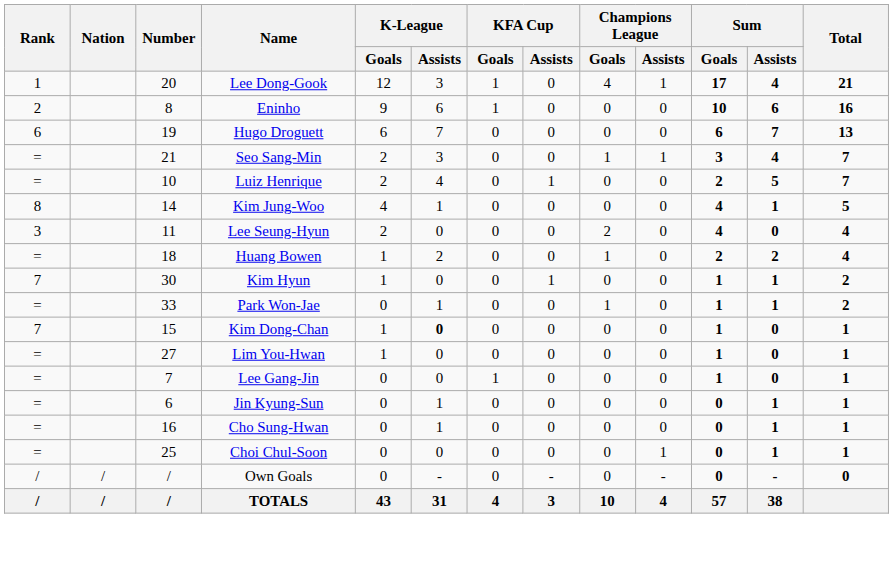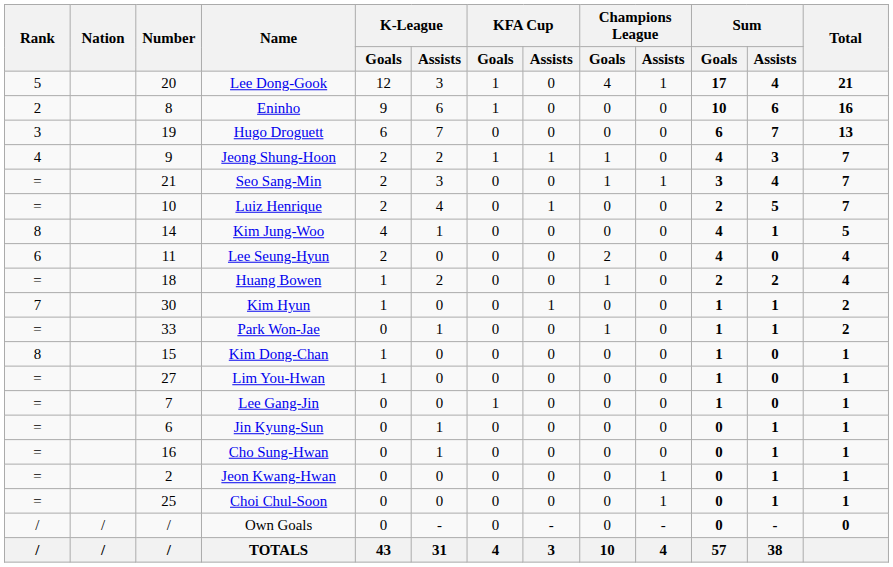 <table class="wikitable" style="font-size: 95%; text-align: center;">
 <tr>
 <th rowspan=2 width=60>Rank</th>
 <th rowspan=2 width=60>Nation</th>
 <th rowspan=2 width=60>Number</th>
 <th rowspan=2 width=150>Name</th>
 <th colspan=2 width=100>K-League</th>
 <th colspan=2 width=100>KFA Cup</th>
 <th colspan=2 width=100>Champions League</th>
 <th colspan=2 width=100>Sum</th>
 <th rowspan=2 width=80>Total</th>
 </tr>
 <tr>
 <th width=50>Goals</th>
 <th width=50>Assists</th>
 <th width=50>Goals</th>
 <th width=50>Assists</th>
 <th width=50>Goals</th>
 <th width=50>Assists</th>
 <th width=50>Goals</th>
 <th width=50>Assists</th>
 </tr>
 <tr>
-<td>1</td>
+<td>5</td>
 <td></td>
 <td>20</td>
 <td><a href='#'>Lee Dong-Gook</a></td>
 <td>12</td>
 <td>3</td>
 <td>1</td>
 <td>0</td>
 <td>4</td>
 <td>1</td>
 <td><strong>17</strong></td>
 <td><strong>4</strong></td>
 <td><strong>21</strong></td>
 </tr>
 <tr>
 <td>2</td>
 <td></td>
 <td>8</td>
 <td><a href='#'>Eninho</a></td>
 <td>9</td>
 <td>6</td>
 <td>1</td>
 <td>0</td>
 <td>0</td>
 <td>0</td>
 <td><strong>10</strong></td>
 <td><strong>6</strong></td>
 <td><strong>16</strong></td>
 </tr>
 <tr>
-<td>6</td>
+<td>3</td>
 <td></td>
 <td>19</td>
 <td><a href='#'>Hugo Droguett</a></td>
 <td>6</td>
 <td>7</td>
 <td>0</td>
 <td>0</td>
 <td>0</td>
 <td>0</td>
 <td><strong>6</strong></td>
 <td><strong>7</strong></td>
 <td><strong>13</strong></td>
+</tr>
+<tr>
+<td>4</td>
+<td></td>
+<td>9</td>
+<td><a href='#'>Jeong Shung-Hoon</a></td>
+<td>2</td>
+<td>2</td>
+<td>1</td>
+<td>1</td>
+<td>1</td>
+<td>0</td>
+<td><strong>4</strong></td>
+<td><strong>3</strong></td>
+<td><strong>7</strong></td>
 </tr>
 <tr>
 <td>=</td>
 <td></td>
 <td>21</td>
 <td><a href='#'>Seo Sang-Min</a></td>
 <td>2</td>
 <td>3</td>
 <td>0</td>
 <td>0</td>
 <td>1</td>
 <td>1</td>
 <td><strong>3</strong></td>
 <td><strong>4</strong></td>
 <td><strong>7</strong></td>
 </tr>
 <tr>
 <td>=</td>
 <td></td>
 <td>10</td>
 <td><a href='#'>Luiz Henrique</a></td>
 <td>2</td>
 <td>4</td>
 <td>0</td>
 <td>1</td>
 <td>0</td>
 <td>0</td>
 <td><strong>2</strong></td>
 <td><strong>5</strong></td>
 <td><strong>7</strong></td>
 </tr>
 <tr>
 <td>8</td>
 <td></td>
 <td>14</td>
 <td><a href='#'>Kim Jung-Woo</a></td>
 <td>4</td>
 <td>1</td>
 <td>0</td>
 <td>0</td>
 <td>0</td>
 <td>0</td>
 <td><strong>4</strong></td>
 <td><strong>1</strong></td>
 <td><strong>5</strong></td>
 </tr>
 <tr>
-<td>3</td>
+<td>6</td>
 <td></td>
 <td>11</td>
 <td><a href='#'>Lee Seung-Hyun</a></td>
 <td>2</td>
 <td>0</td>
 <td>0</td>
 <td>0</td>
 <td>2</td>
 <td>0</td>
 <td><strong>4</strong></td>
 <td><strong>0</strong></td>
 <td><strong>4</strong></td>
 </tr>
 <tr>
 <td>=</td>
 <td></td>
 <td>18</td>
 <td><a href='#'>Huang Bowen</a></td>
 <td>1</td>
 <td>2</td>
 <td>0</td>
 <td>0</td>
 <td>1</td>
 <td>0</td>
 <td><strong>2</strong></td>
 <td><strong>2</strong></td>
 <td><strong>4</strong></td>
 </tr>
 <tr>
 <td>7</td>
 <td></td>
 <td>30</td>
 <td><a href='#'>Kim Hyun</a></td>
 <td>1</td>
 <td>0</td>
 <td>0</td>
 <td>1</td>
 <td>0</td>
 <td>0</td>
 <td><strong>1</strong></td>
 <td><strong>1</strong></td>
 <td><strong>2</strong></td>
 </tr>
 <tr>
 <td>=</td>
 <td></td>
 <td>33</td>
 <td><a href='#'>Park Won-Jae</a></td>
 <td>0</td>
 <td>1</td>
 <td>0</td>
 <td>0</td>
 <td>1</td>
 <td>0</td>
 <td><strong>1</strong></td>
 <td><strong>1</strong></td>
 <td><strong>2</strong></td>
 </tr>
 <tr>
-<td>7</td>
+<td>8</td>
 <td></td>
 <td>15</td>
 <td><a href='#'>Kim Dong-Chan</a></td>
 <td>1</td>
-<td><strong>0</strong></td>
+<td>0</td>
 <td>0</td>
 <td>0</td>
 <td>0</td>
 <td>0</td>
 <td><strong>1</strong></td>
 <td><strong>0</strong></td>
 <td><strong>1</strong></td>
 </tr>
 <tr>
 <td>=</td>
 <td></td>
 <td>27</td>
 <td><a href='#'>Lim You-Hwan</a></td>
 <td>1</td>
 <td>0</td>
 <td>0</td>
 <td>0</td>
 <td>0</td>
 <td>0</td>
 <td><strong>1</strong></td>
 <td><strong>0</strong></td>
 <td><strong>1</strong></td>
 </tr>
 <tr>
 <td>=</td>
 <td></td>
 <td>7</td>
 <td><a href='#'>Lee Gang-Jin</a></td>
 <td>0</td>
 <td>0</td>
 <td>1</td>
 <td>0</td>
 <td>0</td>
 <td>0</td>
 <td><strong>1</strong></td>
 <td><strong>0</strong></td>
 <td><strong>1</strong></td>
 </tr>
 <tr>
 <td>=</td>
 <td></td>
 <td>6</td>
 <td><a href='#'>Jin Kyung-Sun</a></td>
 <td>0</td>
 <td>1</td>
 <td>0</td>
 <td>0</td>
 <td>0</td>
 <td>0</td>
 <td><strong>0</strong></td>
 <td><strong>1</strong></td>
 <td><strong>1</strong></td>
 </tr>
 <tr>
 <td>=</td>
 <td></td>
 <td>16</td>
 <td><a href='#'>Cho Sung-Hwan</a></td>
 <td>0</td>
 <td>1</td>
 <td>0</td>
 <td>0</td>
 <td>0</td>
 <td>0</td>
 <td><strong>0</strong></td>
 <td><strong>1</strong></td>
 <td><strong>1</strong></td>
 </tr>
 <tr>
 <td>=</td>
 <td></td>
+<td>2</td>
+<td><a href='#'>Jeon Kwang-Hwan</a></td>
+<td>0</td>
+<td>0</td>
+<td>0</td>
+<td>0</td>
+<td>0</td>
+<td>1</td>
+<td><strong>0</strong></td>
+<td><strong>1</strong></td>
+<td><strong>1</strong></td>
+</tr>
+<tr>
+<td>=</td>
+<td></td>
 <td>25</td>
 <td><a href='#'>Choi Chul-Soon</a></td>
 <td>0</td>
 <td>0</td>
 <td>0</td>
 <td>0</td>
 <td>0</td>
 <td>1</td>
 <td><strong>0</strong></td>
 <td><strong>1</strong></td>
 <td><strong>1</strong></td>
 </tr>
 <tr>
 <td>/</td>
 <td>/</td>
 <td>/</td>
 <td>Own Goals</td>
 <td>0</td>
 <td>-</td>
 <td>0</td>
 <td>-</td>
 <td>0</td>
 <td>-</td>
 <td><strong>0</strong></td>
 <td><strong>-</strong></td>
 <td><strong>0</strong></td>
 </tr>
 <tr>
 <th>/</th>
 <th>/</th>
 <th>/</th>
 <th>TOTALS</th>
 <th>43</th>
 <th>31</th>
 <th>4</th>
 <th>3</th>
 <th>10</th>
 <th>4</th>
 <th>57</th>
 <th>38</th>
 <th></th>
 </tr>
 </table>
